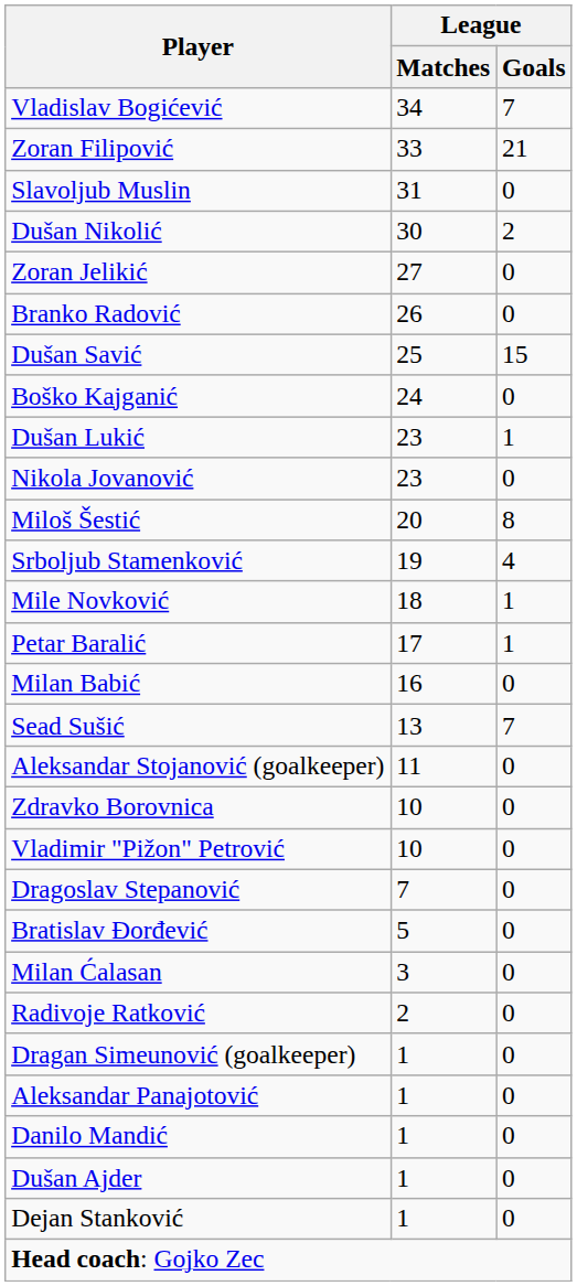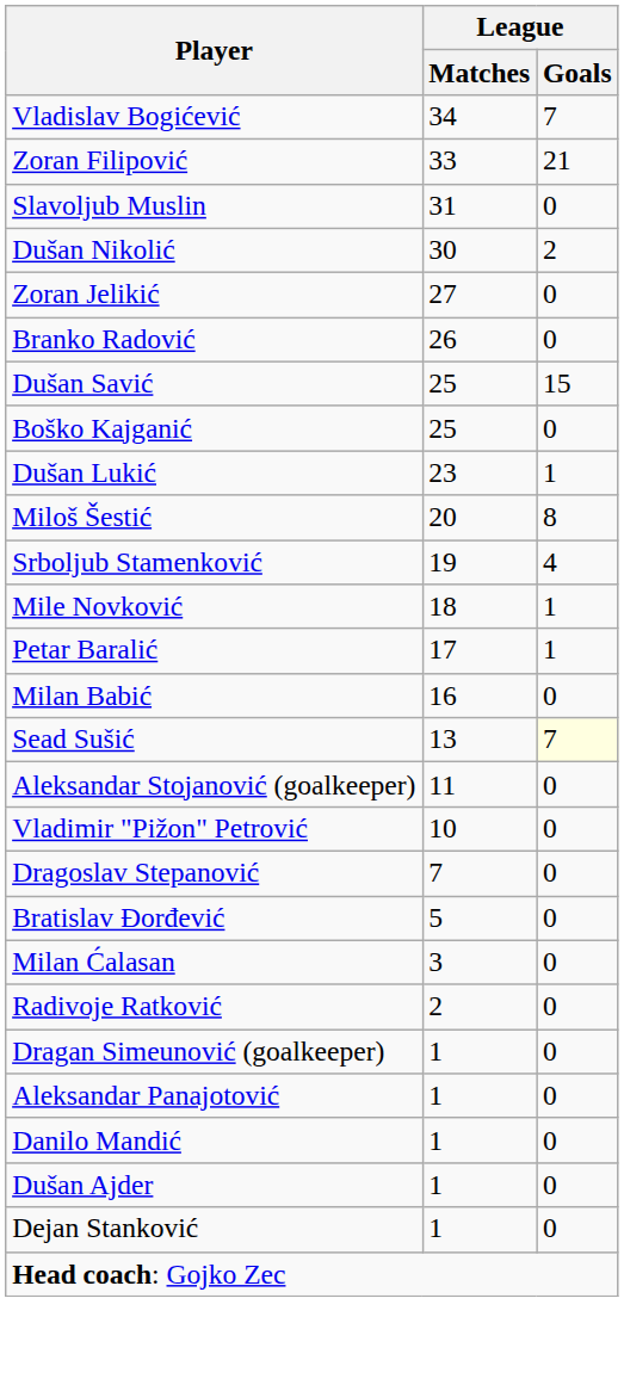 <table class="wikitable sortable">
 <tr>
 <th rowspan=2>Player</th>
 <th colspan=2>League</th>
 </tr>
 <tr>
 <th>Matches</th>
 <th>Goals</th>
 </tr>
 <tr>
 <td><a href='#'>Vladislav Bogićević</a></td>
 <td>34</td>
 <td>7</td>
 </tr>
 <tr>
 <td><a href='#'>Zoran Filipović</a></td>
 <td>33</td>
 <td>21</td>
 </tr>
 <tr>
 <td><a href='#'>Slavoljub Muslin</a></td>
 <td>31</td>
 <td>0</td>
 </tr>
 <tr>
 <td><a href='#'>Dušan Nikolić</a></td>
 <td>30</td>
 <td>2</td>
 </tr>
 <tr>
 <td><a href='#'>Zoran Jelikić</a></td>
 <td>27</td>
 <td>0</td>
 </tr>
 <tr>
 <td><a href='#'>Branko Radović</a></td>
 <td>26</td>
 <td>0</td>
 </tr>
 <tr>
 <td><a href='#'>Dušan Savić</a></td>
 <td>25</td>
 <td>15</td>
 </tr>
 <tr>
 <td><a href='#'>Boško Kajganić</a></td>
-<td>24</td>
+<td>25</td>
 <td>0</td>
 </tr>
 <tr>
 <td><a href='#'>Dušan Lukić</a></td>
 <td>23</td>
 <td>1</td>
-</tr>
-<tr>
-<td><a href='#'>Nikola Jovanović</a></td>
-<td>23</td>
-<td>0</td>
 </tr>
 <tr>
 <td><a href='#'>Miloš Šestić</a></td>
 <td>20</td>
 <td>8</td>
 </tr>
 <tr>
 <td><a href='#'>Srboljub Stamenković</a></td>
 <td>19</td>
 <td>4</td>
 </tr>
 <tr>
 <td><a href='#'>Mile Novković</a></td>
 <td>18</td>
 <td>1</td>
 </tr>
 <tr>
 <td><a href='#'>Petar Baralić</a></td>
 <td>17</td>
 <td>1</td>
 </tr>
 <tr>
 <td><a href='#'>Milan Babić</a></td>
 <td>16</td>
 <td>0</td>
 </tr>
 <tr>
 <td><a href='#'>Sead Sušić</a></td>
 <td>13</td>
-<td>7</td>
+<td style="background: lightyellow;">7</td>
 </tr>
 <tr>
 <td><a href='#'>Aleksandar Stojanović</a> (goalkeeper)</td>
 <td>11</td>
-<td>0</td>
-</tr>
-<tr>
-<td><a href='#'>Zdravko Borovnica</a></td>
-<td>10</td>
 <td>0</td>
 </tr>
 <tr>
 <td><a href='#'>Vladimir "Pižon" Petrović</a></td>
 <td>10</td>
 <td>0</td>
 </tr>
 <tr>
 <td><a href='#'>Dragoslav Stepanović</a></td>
 <td>7</td>
 <td>0</td>
 </tr>
 <tr>
 <td><a href='#'>Bratislav Đorđević</a></td>
 <td>5</td>
 <td>0</td>
 </tr>
 <tr>
 <td><a href='#'>Milan Ćalasan</a></td>
 <td>3</td>
 <td>0</td>
 </tr>
 <tr>
 <td><a href='#'>Radivoje Ratković</a></td>
 <td>2</td>
 <td>0</td>
 </tr>
 <tr>
 <td><a href='#'>Dragan Simeunović</a> (goalkeeper)</td>
 <td>1</td>
 <td>0</td>
 </tr>
 <tr>
 <td><a href='#'>Aleksandar Panajotović</a></td>
 <td>1</td>
 <td>0</td>
 </tr>
 <tr>
 <td><a href='#'>Danilo Mandić</a></td>
 <td>1</td>
 <td>0</td>
 </tr>
 <tr>
 <td><a href='#'>Dušan Ajder</a></td>
 <td>1</td>
 <td>0</td>
 </tr>
 <tr>
 <td>Dejan Stanković</td>
 <td>1</td>
 <td>0</td>
 </tr>
 <tr class="sortbottom">
 <td colspan=3><strong>Head coach</strong>: <a href='#'>Gojko Zec</a></td>
 </tr>
 </table>
